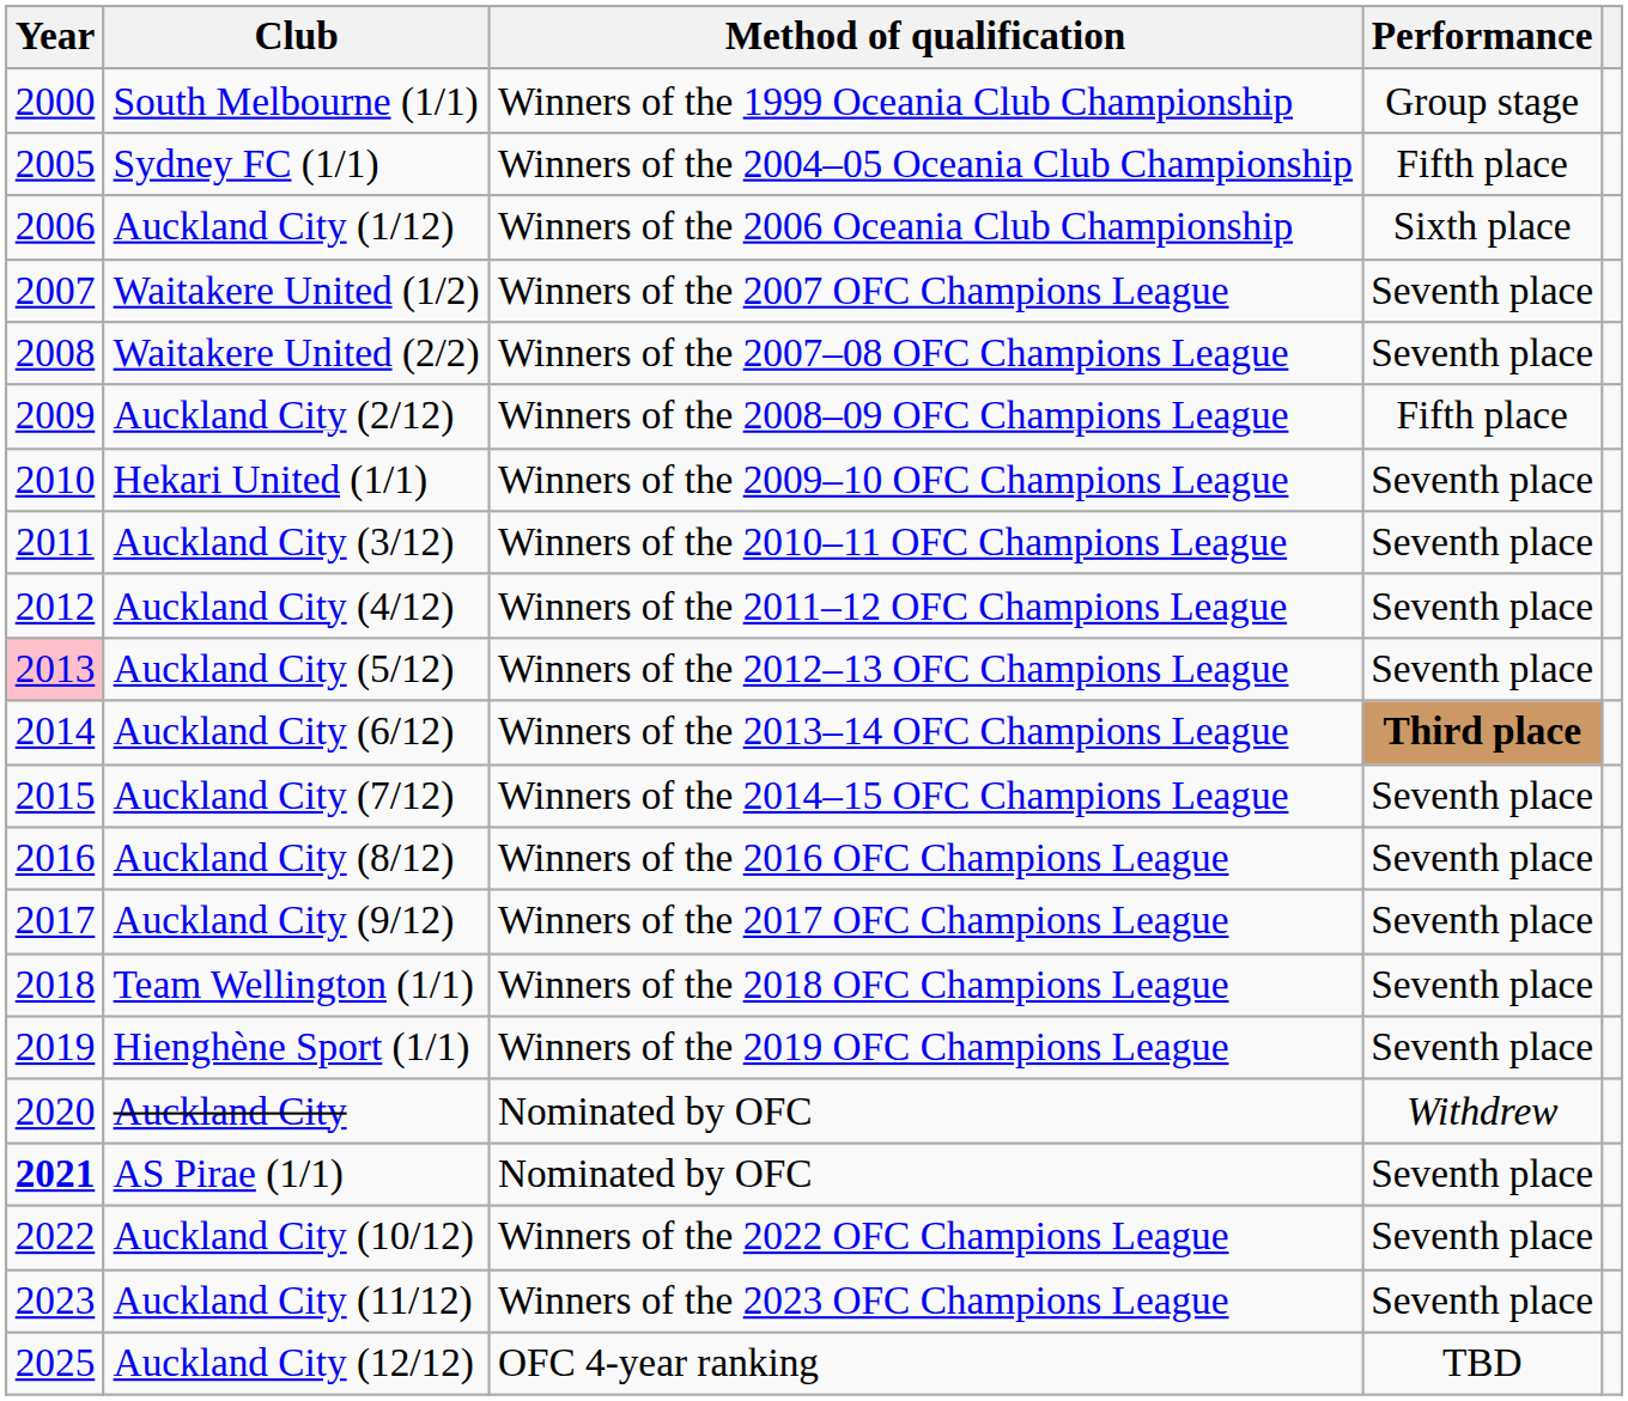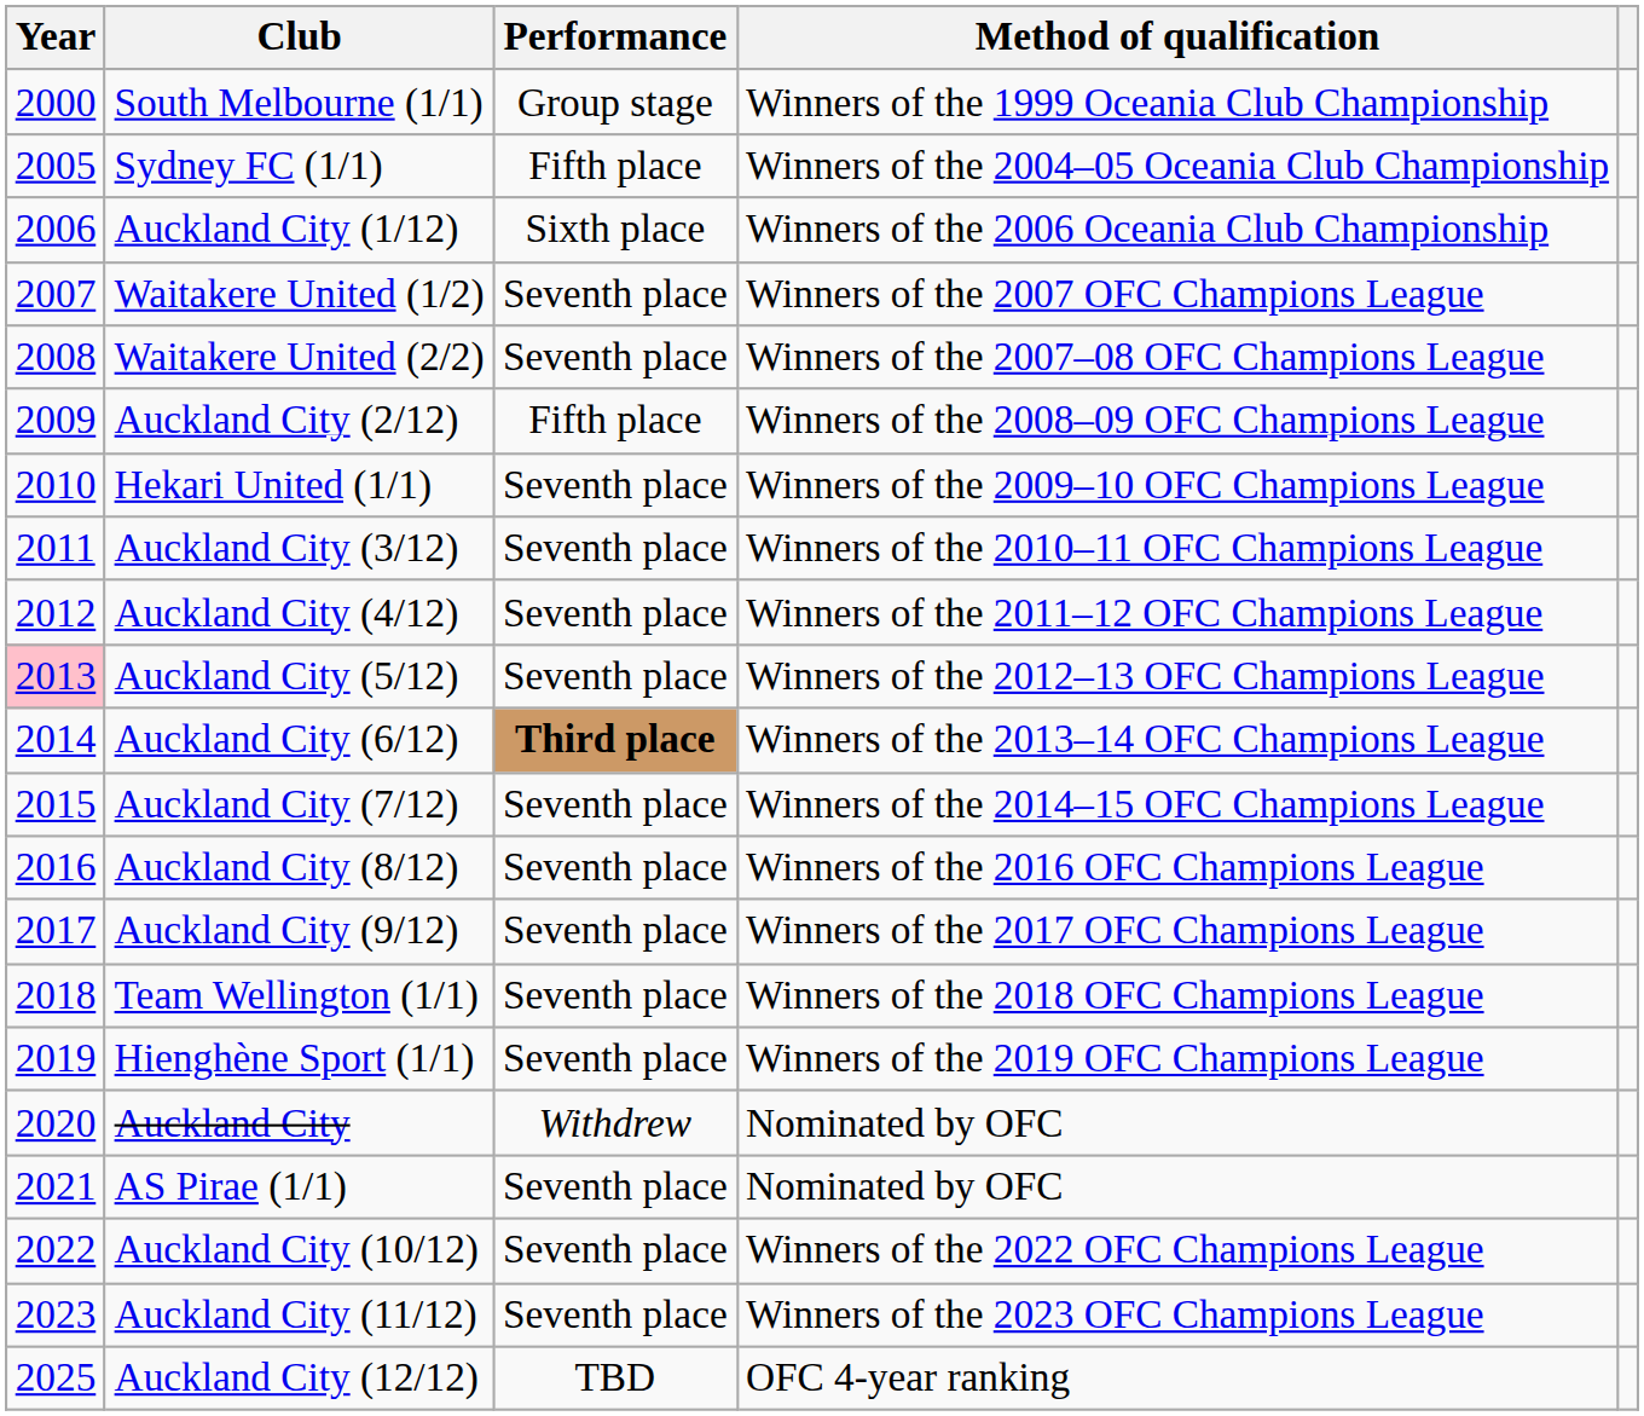 <table class="wikitable plainrowheaders sortable">
 <tr>
 <th scope="col">Year</th>
 <th scope="col">Club</th>
+<th scope="col">Performance</th>
 <th scope="col">Method of qualification</th>
-<th scope="col">Performance</th>
 <th class="unsortable"></th>
 </tr>
 <tr align="center">
 <td scope="row"><a href='#'>2000</a></td>
 <td align="left"> <a href='#'>South Melbourne</a> (1/1)</td>
+<td>Group stage</td>
 <td align="left">Winners of the <a href='#'>1999 Oceania Club Championship</a></td>
-<td>Group stage</td>
 <td></td>
 </tr>
 <tr align="center">
 <td scope="row"><a href='#'>2005</a></td>
 <td align="left"> <a href='#'>Sydney FC</a> (1/1)</td>
+<td>Fifth place</td>
 <td align="left">Winners of the <a href='#'>2004–05 Oceania Club Championship</a></td>
-<td>Fifth place</td>
 <td></td>
 </tr>
 <tr align="center">
 <td scope="row"><a href='#'>2006</a></td>
 <td align="left"> <a href='#'>Auckland City</a> (1/12)</td>
+<td>Sixth place</td>
 <td align="left">Winners of the <a href='#'>2006 Oceania Club Championship</a></td>
-<td>Sixth place</td>
 <td></td>
 </tr>
 <tr align="center">
 <td scope="row"><a href='#'>2007</a></td>
 <td align="left"> <a href='#'>Waitakere United</a> (1/2)</td>
+<td>Seventh place</td>
 <td align="left">Winners of the <a href='#'>2007 OFC Champions League</a></td>
-<td>Seventh place</td>
 <td></td>
 </tr>
 <tr align="center">
 <td scope="row"><a href='#'>2008</a></td>
 <td align="left"> <a href='#'>Waitakere United</a> (2/2)</td>
+<td>Seventh place</td>
 <td align="left">Winners of the <a href='#'>2007–08 OFC Champions League</a></td>
-<td>Seventh place</td>
 <td></td>
 </tr>
 <tr align="center">
 <td scope="row"><a href='#'>2009</a></td>
 <td align="left"> <a href='#'>Auckland City</a> (2/12)</td>
+<td>Fifth place</td>
 <td align="left">Winners of the <a href='#'>2008–09 OFC Champions League</a></td>
-<td>Fifth place</td>
 <td></td>
 </tr>
 <tr align="center">
 <td scope="row"><a href='#'>2010</a></td>
 <td align="left"> <a href='#'>Hekari United</a> (1/1)</td>
+<td>Seventh place</td>
 <td align="left">Winners of the <a href='#'>2009–10 OFC Champions League</a></td>
-<td>Seventh place</td>
 <td></td>
 </tr>
 <tr align="center">
 <td scope="row"><a href='#'>2011</a></td>
 <td align="left"> <a href='#'>Auckland City</a> (3/12)</td>
+<td>Seventh place</td>
 <td align="left">Winners of the <a href='#'>2010–11 OFC Champions League</a></td>
-<td>Seventh place</td>
 <td></td>
 </tr>
 <tr align="center">
 <td scope="row"><a href='#'>2012</a></td>
 <td align="left"> <a href='#'>Auckland City</a> (4/12)</td>
+<td>Seventh place</td>
 <td align="left">Winners of the <a href='#'>2011–12 OFC Champions League</a></td>
-<td>Seventh place</td>
 <td></td>
 </tr>
 <tr align="center">
 <td scope="row" style="background: pink;"><a href='#'>2013</a></td>
 <td align="left"> <a href='#'>Auckland City</a> (5/12)</td>
+<td>Seventh place</td>
 <td align="left">Winners of the <a href='#'>2012–13 OFC Champions League</a></td>
-<td>Seventh place</td>
 <td></td>
 </tr>
 <tr align="center">
 <td scope="row"><a href='#'>2014</a></td>
 <td align="left"> <a href='#'>Auckland City</a> (6/12)</td>
+<td bgcolor=#cc9966><strong>Third place</strong></td>
 <td align="left">Winners of the <a href='#'>2013–14 OFC Champions League</a></td>
-<td bgcolor=#cc9966><strong>Third place</strong></td>
 <td></td>
 </tr>
 <tr align="center">
 <td scope="row"><a href='#'>2015</a></td>
 <td align="left"> <a href='#'>Auckland City</a> (7/12)</td>
+<td>Seventh place</td>
 <td align="left">Winners of the <a href='#'>2014–15 OFC Champions League</a></td>
-<td>Seventh place</td>
 <td></td>
 </tr>
 <tr align="center">
 <td scope="row"><a href='#'>2016</a></td>
 <td align="left"> <a href='#'>Auckland City</a> (8/12)</td>
+<td>Seventh place</td>
 <td align="left">Winners of the <a href='#'>2016 OFC Champions League</a></td>
-<td>Seventh place</td>
 <td></td>
 </tr>
 <tr align="center">
 <td scope="row"><a href='#'>2017</a></td>
 <td align="left"> <a href='#'>Auckland City</a> (9/12)</td>
+<td>Seventh place</td>
 <td align="left">Winners of the <a href='#'>2017 OFC Champions League</a></td>
-<td>Seventh place</td>
 <td></td>
 </tr>
 <tr align="center">
 <td scope="row"><a href='#'>2018</a></td>
 <td align="left"> <a href='#'>Team Wellington</a> (1/1)</td>
+<td>Seventh place</td>
 <td align="left">Winners of the <a href='#'>2018 OFC Champions League</a></td>
-<td>Seventh place</td>
 <td></td>
 </tr>
 <tr align="center">
 <td scope="row"><a href='#'>2019</a></td>
 <td align="left"> <a href='#'>Hienghène Sport</a> (1/1)</td>
+<td>Seventh place</td>
 <td align="left">Winners of the <a href='#'>2019 OFC Champions League</a></td>
-<td>Seventh place</td>
 <td></td>
 </tr>
 <tr align="center">
 <td scope="row"><a href='#'>2020</a></td>
 <td align="left"> <s><a href='#'>Auckland City</a></s></td>
+<td><em>Withdrew</em></td>
 <td align="left">Nominated by OFC</td>
-<td><em>Withdrew</em></td>
 <td></td>
 </tr>
 <tr align="center">
-<td scope="row"><strong><a href='#'>2021</a></strong></td>
+<td scope="row"><a href='#'>2021</a></td>
 <td align="left"> <a href='#'>AS Pirae</a> (1/1)</td>
+<td>Seventh place</td>
 <td align="left">Nominated by OFC</td>
-<td>Seventh place</td>
 <td></td>
 </tr>
 <tr align="center">
 <td scope="row"><a href='#'>2022</a></td>
 <td align="left"> <a href='#'>Auckland City</a> (10/12)</td>
+<td>Seventh place</td>
 <td align="left">Winners of the <a href='#'>2022 OFC Champions League</a></td>
-<td>Seventh place</td>
 <td></td>
 </tr>
 <tr align="center">
 <td scope="row"><a href='#'>2023</a></td>
 <td align="left"> <a href='#'>Auckland City</a> (11/12)</td>
+<td>Seventh place</td>
 <td align="left">Winners of the <a href='#'>2023 OFC Champions League</a></td>
-<td>Seventh place</td>
 <td></td>
 </tr>
 <tr align="center">
 <td scope="row"><a href='#'>2025</a></td>
 <td align="left"> <a href='#'>Auckland City</a> (12/12)</td>
+<td>TBD</td>
 <td align="left">OFC 4-year ranking</td>
-<td>TBD</td>
 <td></td>
 </tr>
 </table>
